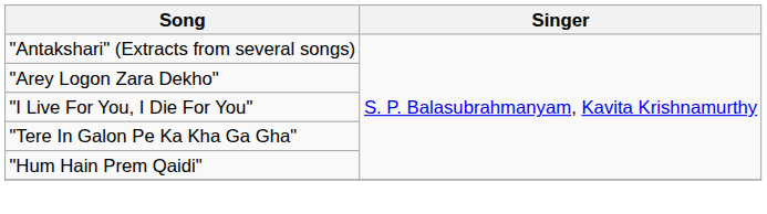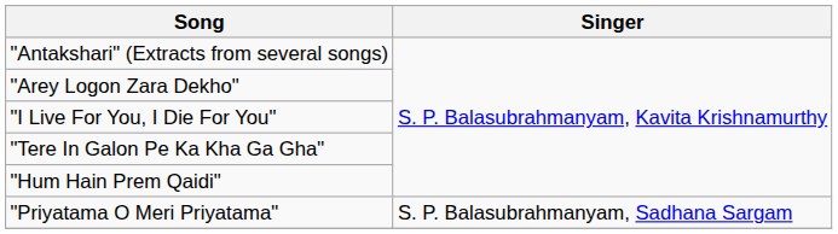 <table class="wikitable" style="font-size:95%;">
 <tr>
 <th>Song</th>
 <th>Singer</th>
 </tr>
 <tr>
 <td>"Antakshari" (Extracts from several songs)</td>
 <td rowspan=5><a href='#'>S. P. Balasubrahmanyam</a>, <a href='#'>Kavita Krishnamurthy</a></td>
 </tr>
 <tr>
 <td>"Arey Logon Zara Dekho"</td>
 </tr>
 <tr>
 <td>"I Live For You, I Die For You"</td>
 </tr>
 <tr>
 <td>"Tere In Galon Pe Ka Kha Ga Gha"</td>
 </tr>
 <tr>
 <td>"Hum Hain Prem Qaidi"</td>
 </tr>
 <tr>
+<td>"Priyatama O Meri Priyatama"</td>
+<td>S. P. Balasubrahmanyam, <a href='#'>Sadhana Sargam</a></td>
+</tr>
+<tr>
 </tr>
 </table>
